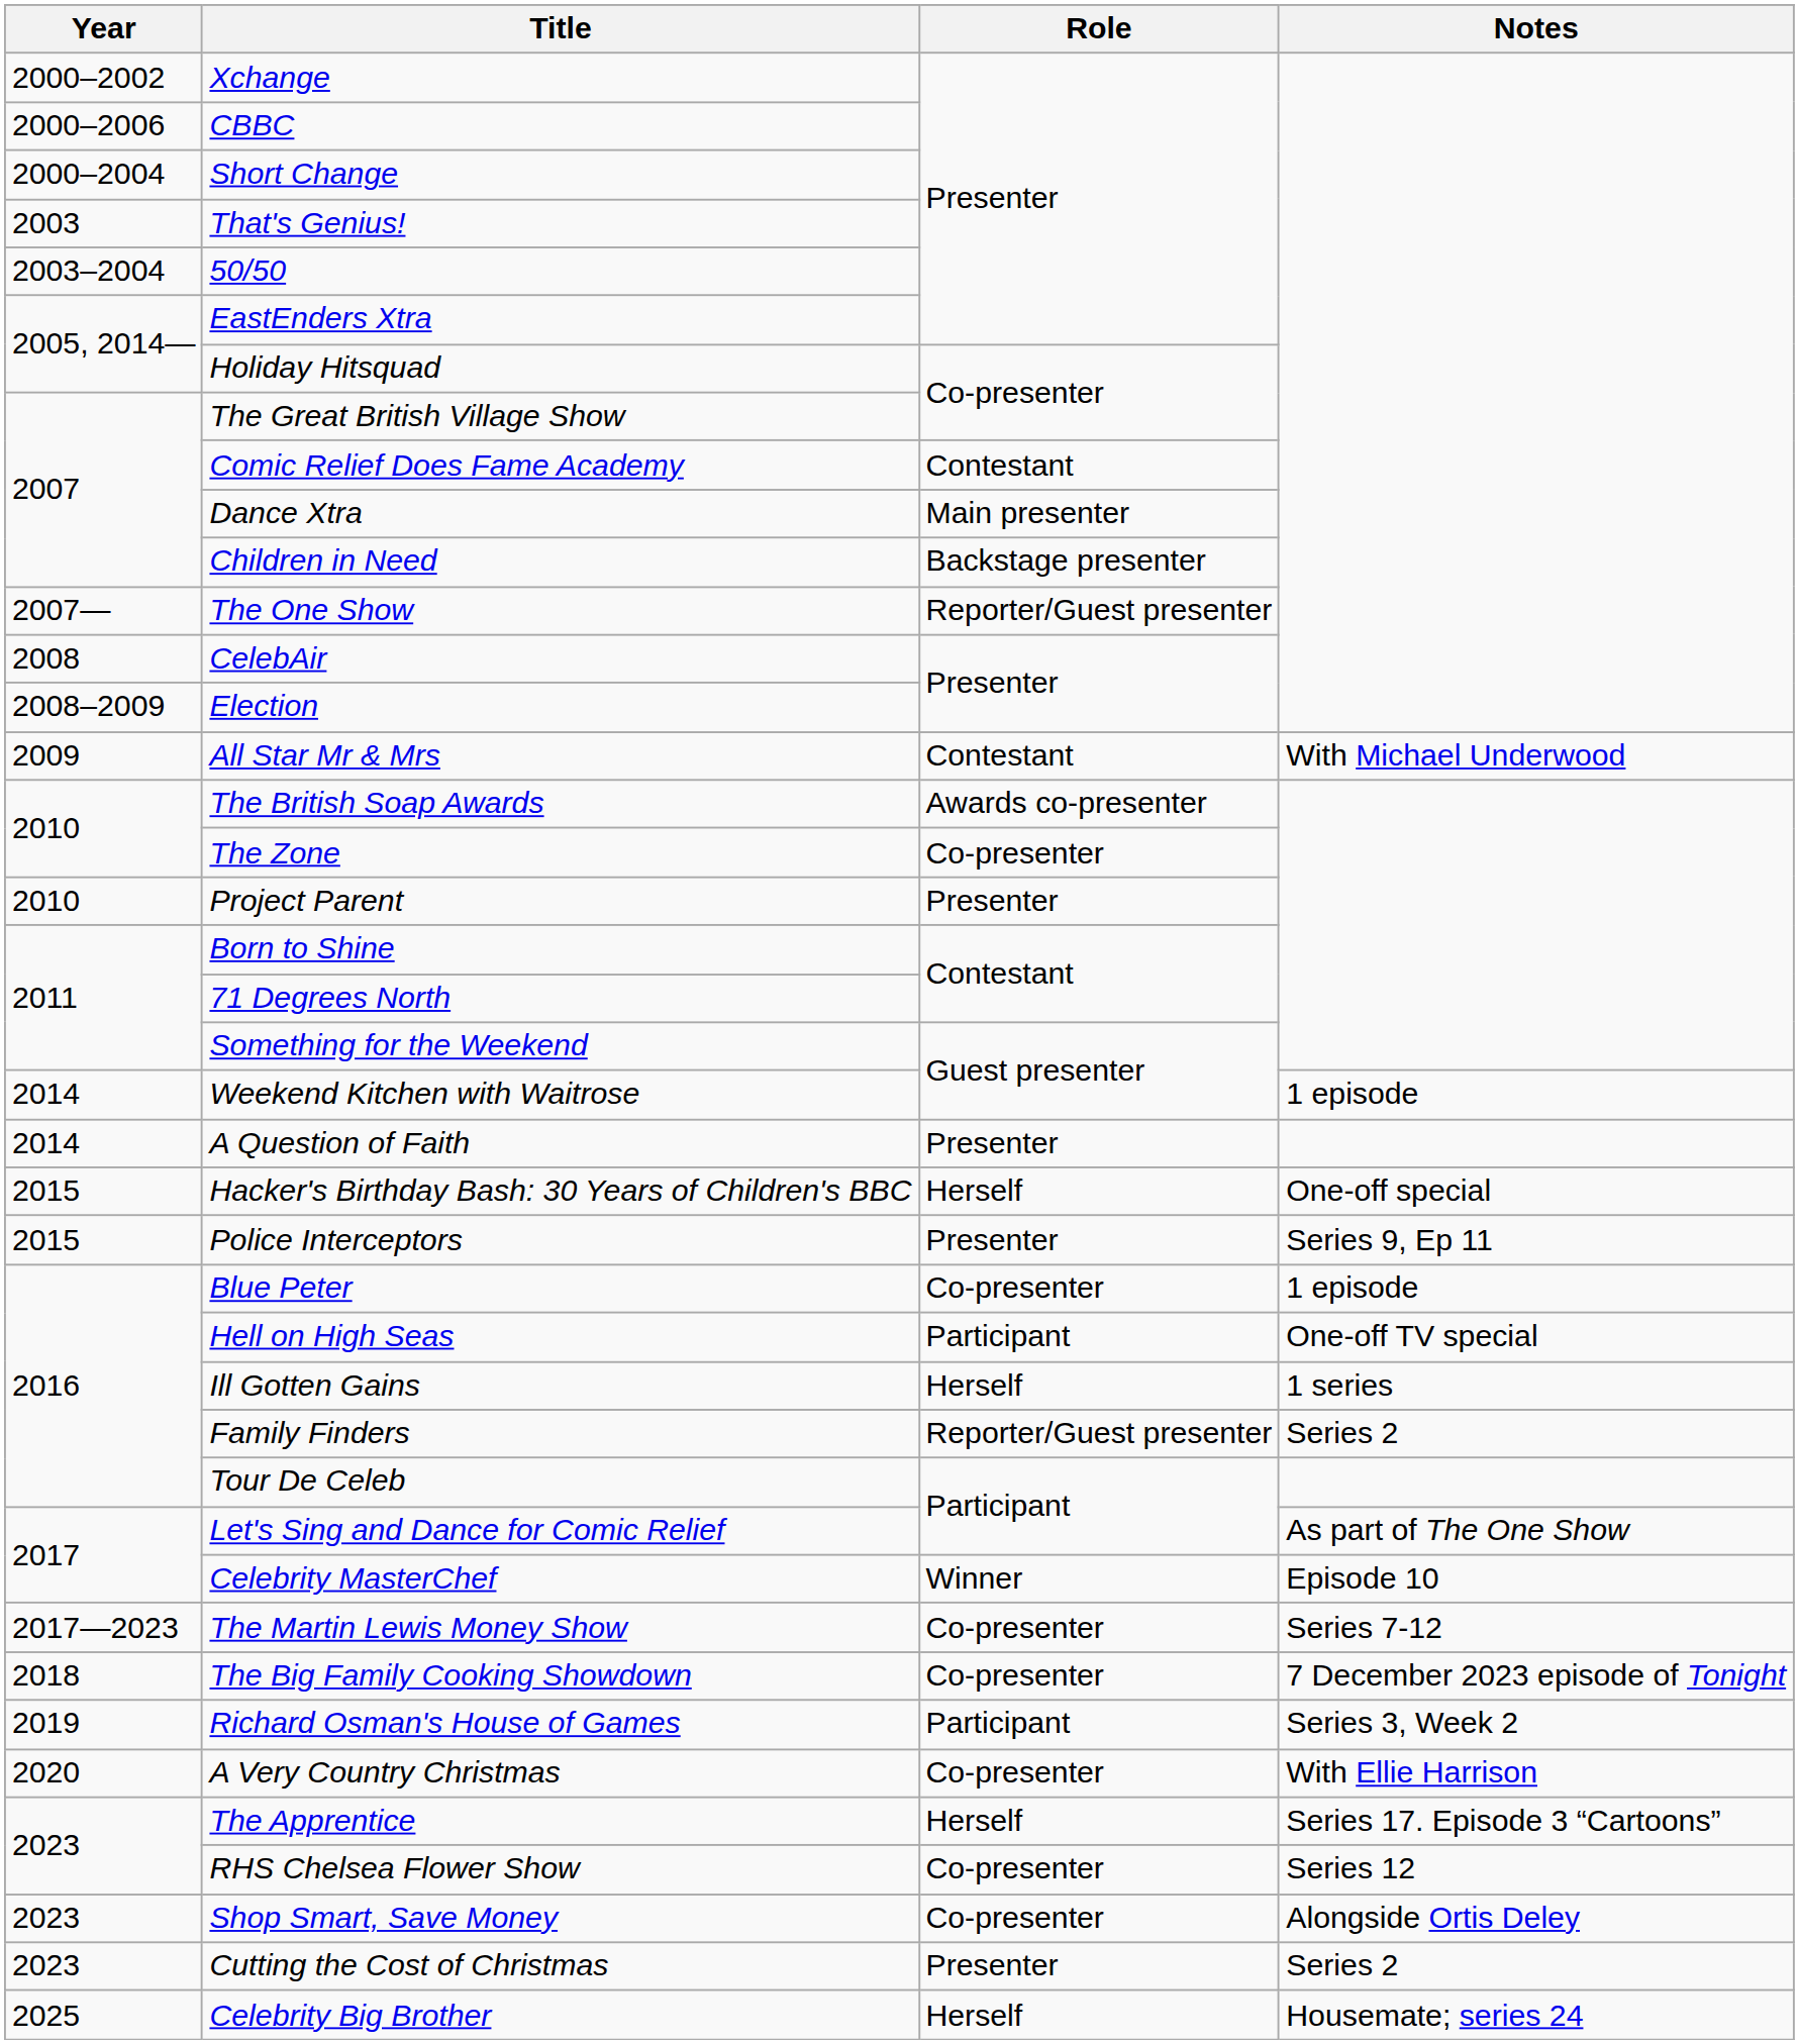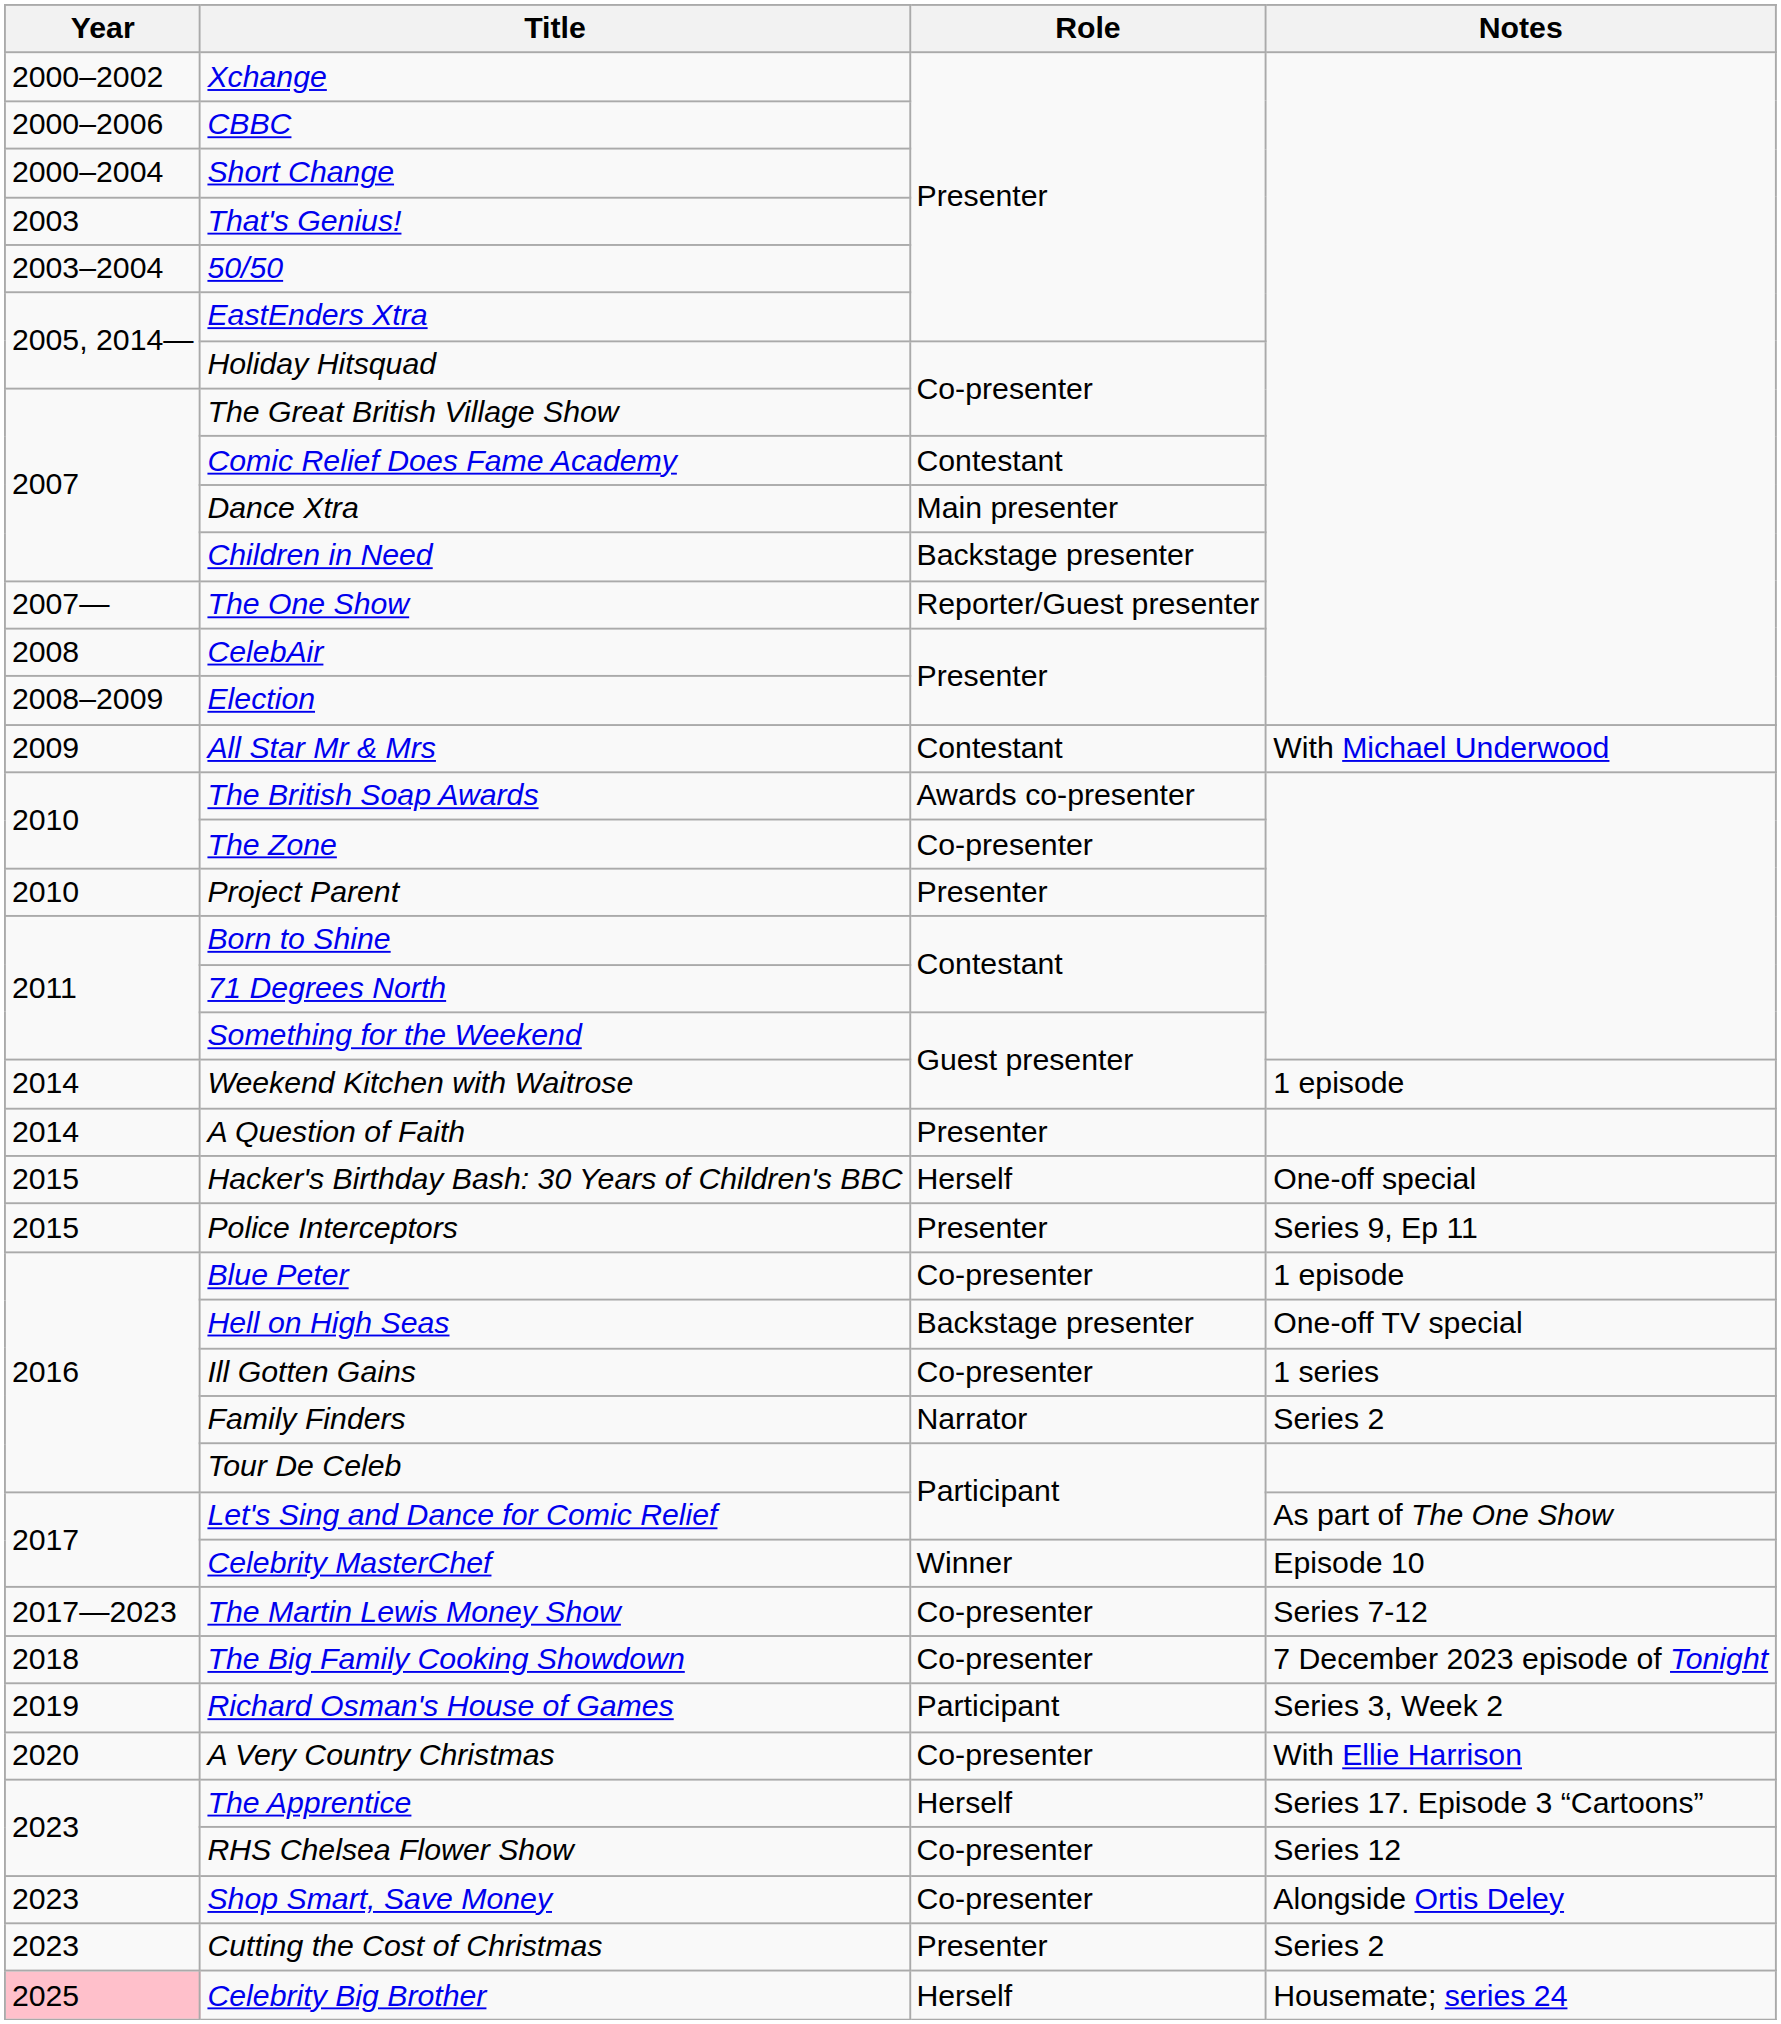 <table class="wikitable">
 <tr>
 <th>Year</th>
 <th>Title</th>
 <th>Role</th>
 <th>Notes</th>
 </tr>
 <tr>
 <td>2000–2002</td>
 <td><em><a href='#'>Xchange</a></em></td>
 <td rowspan="6">Presenter</td>
 <td rowspan="14"></td>
 </tr>
 <tr>
 <td>2000–2006</td>
 <td><em><a href='#'>CBBC</a></em></td>
 </tr>
 <tr>
 <td>2000–2004</td>
 <td><em><a href='#'>Short Change</a></em></td>
 </tr>
 <tr>
 <td>2003</td>
 <td><em><a href='#'>That's Genius!</a></em></td>
 </tr>
 <tr>
 <td>2003–2004</td>
 <td><em><a href='#'>50/50</a></em></td>
 </tr>
 <tr>
 <td rowspan=2>2005, 2014—</td>
 <td><em><a href='#'>EastEnders Xtra</a></em></td>
 </tr>
 <tr>
 <td><em>Holiday Hitsquad</em></td>
 <td rowspan="2">Co-presenter</td>
 </tr>
 <tr>
 <td rowspan=4>2007</td>
 <td><em>The Great British Village Show</em></td>
 </tr>
 <tr>
 <td><em><a href='#'>Comic Relief Does Fame Academy</a></em></td>
 <td>Contestant</td>
 </tr>
 <tr>
 <td><em>Dance Xtra</em></td>
 <td>Main presenter</td>
 </tr>
 <tr>
 <td><em><a href='#'>Children in Need</a></em></td>
 <td>Backstage presenter</td>
 </tr>
 <tr>
 <td>2007—</td>
 <td><em><a href='#'>The One Show</a></em></td>
 <td>Reporter/Guest presenter</td>
 </tr>
 <tr>
 <td>2008</td>
 <td><em><a href='#'>CelebAir</a></em></td>
 <td rowspan="2">Presenter</td>
 </tr>
 <tr>
 <td>2008–2009</td>
 <td><em><a href='#'>Election</a></em></td>
 </tr>
 <tr>
 <td>2009</td>
 <td><em><a href='#'>All Star Mr & Mrs</a></em></td>
 <td>Contestant</td>
 <td>With <a href='#'>Michael Underwood</a></td>
 </tr>
 <tr>
 <td rowspan=2>2010</td>
 <td><em><a href='#'>The British Soap Awards</a></em></td>
 <td>Awards co-presenter</td>
 <td rowspan="6"></td>
 </tr>
 <tr>
 <td><em><a href='#'>The Zone</a></em></td>
 <td>Co-presenter</td>
 </tr>
 <tr>
 <td>2010</td>
 <td><em>Project Parent</em></td>
 <td>Presenter</td>
 </tr>
 <tr>
 <td rowspan=3>2011</td>
 <td><em><a href='#'>Born to Shine</a></em></td>
 <td rowspan="2">Contestant</td>
 </tr>
 <tr>
 <td><em><a href='#'>71 Degrees North</a></em></td>
 </tr>
 <tr>
 <td><em><a href='#'>Something for the Weekend</a></em></td>
 <td rowspan="2">Guest presenter</td>
 </tr>
 <tr>
 <td>2014</td>
 <td><em>Weekend Kitchen with Waitrose</em></td>
 <td>1 episode</td>
 </tr>
 <tr>
 <td>2014</td>
 <td><em>A Question of Faith</em></td>
 <td>Presenter</td>
 <td></td>
 </tr>
 <tr>
 <td>2015</td>
 <td><em>Hacker's Birthday Bash: 30 Years of Children's BBC</em></td>
 <td>Herself</td>
 <td>One-off special</td>
 </tr>
 <tr>
 <td>2015</td>
 <td><em>Police Interceptors</em></td>
 <td>Presenter</td>
 <td>Series 9, Ep 11</td>
 </tr>
 <tr>
 <td rowspan=5>2016</td>
 <td><em><a href='#'>Blue Peter</a></em></td>
 <td>Co-presenter</td>
 <td>1 episode</td>
 </tr>
 <tr>
 <td><em><a href='#'>Hell on High Seas</a></em></td>
-<td>Participant</td>
+<td>Backstage presenter</td>
 <td>One-off TV special</td>
 </tr>
 <tr>
 <td><em>Ill Gotten Gains</em></td>
-<td>Herself</td>
+<td>Co-presenter</td>
 <td>1 series</td>
 </tr>
 <tr>
 <td><em>Family Finders</em></td>
-<td>Reporter/Guest presenter</td>
+<td>Narrator</td>
 <td>Series 2</td>
 </tr>
 <tr>
 <td><em>Tour De Celeb</em></td>
 <td rowspan="2">Participant</td>
 <td></td>
 </tr>
 <tr>
 <td rowspan=2>2017</td>
 <td><em><a href='#'>Let's Sing and Dance for Comic Relief</a></em></td>
 <td>As part of <em>The One Show</em></td>
 </tr>
 <tr>
 <td><em><a href='#'>Celebrity MasterChef</a></em></td>
 <td>Winner</td>
 <td>Episode 10</td>
 </tr>
 <tr>
 <td>2017—2023</td>
 <td><em><a href='#'>The Martin Lewis Money Show</a></em></td>
 <td>Co-presenter</td>
 <td>Series 7-12</td>
 </tr>
 <tr>
 <td>2018</td>
 <td><em><a href='#'>The Big Family Cooking Showdown</a></em></td>
 <td>Co-presenter</td>
 <td>7 December 2023 episode of <em><a href='#'>Tonight</a></em></td>
 </tr>
 <tr>
 <td>2019</td>
 <td><em><a href='#'>Richard Osman's House of Games</a></em></td>
 <td>Participant</td>
 <td>Series 3, Week 2</td>
 </tr>
 <tr>
 <td>2020</td>
 <td><em>A Very Country Christmas</em></td>
 <td>Co-presenter</td>
 <td>With <a href='#'>Ellie Harrison</a></td>
 </tr>
 <tr>
 <td rowspan=2>2023</td>
 <td><em><a href='#'>The Apprentice</a></em></td>
 <td>Herself</td>
 <td>Series 17. Episode 3 “Cartoons”</td>
 </tr>
 <tr>
 <td><em>RHS Chelsea Flower Show</em></td>
 <td>Co-presenter</td>
 <td>Series 12</td>
 </tr>
 <tr>
 <td>2023</td>
 <td><em><a href='#'>Shop Smart, Save Money</a></em></td>
 <td>Co-presenter</td>
 <td>Alongside <a href='#'>Ortis Deley</a></td>
 </tr>
 <tr>
 <td>2023</td>
 <td><em>Cutting the Cost of Christmas</em></td>
 <td>Presenter</td>
 <td>Series 2</td>
 </tr>
 <tr>
-<td>2025</td>
+<td style="background: pink;">2025</td>
 <td><em><a href='#'>Celebrity Big Brother</a></em></td>
 <td>Herself</td>
 <td>Housemate; <a href='#'>series 24</a></td>
 </tr>
 </table>
